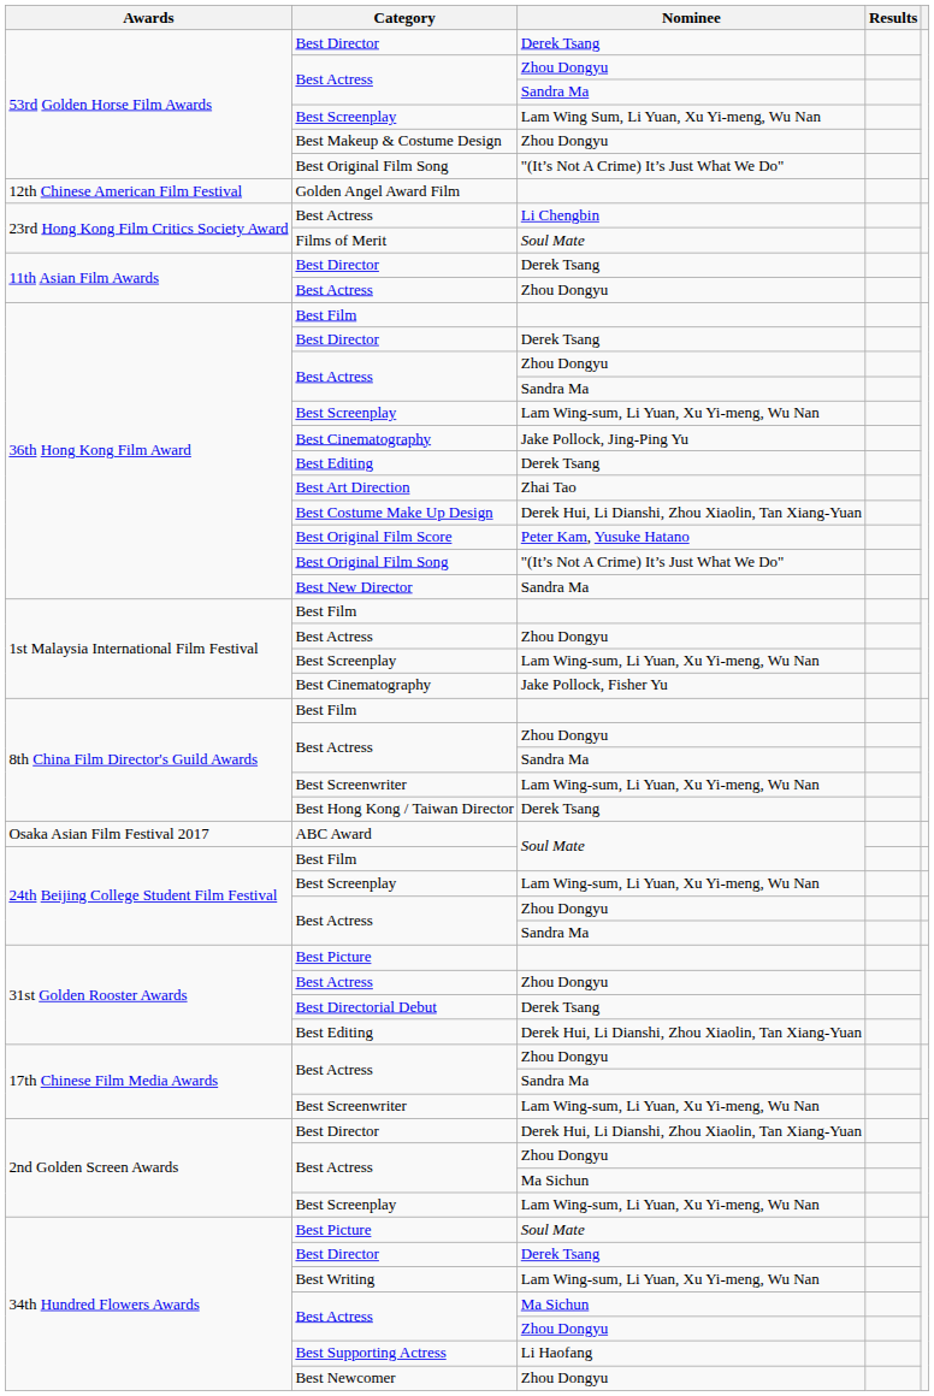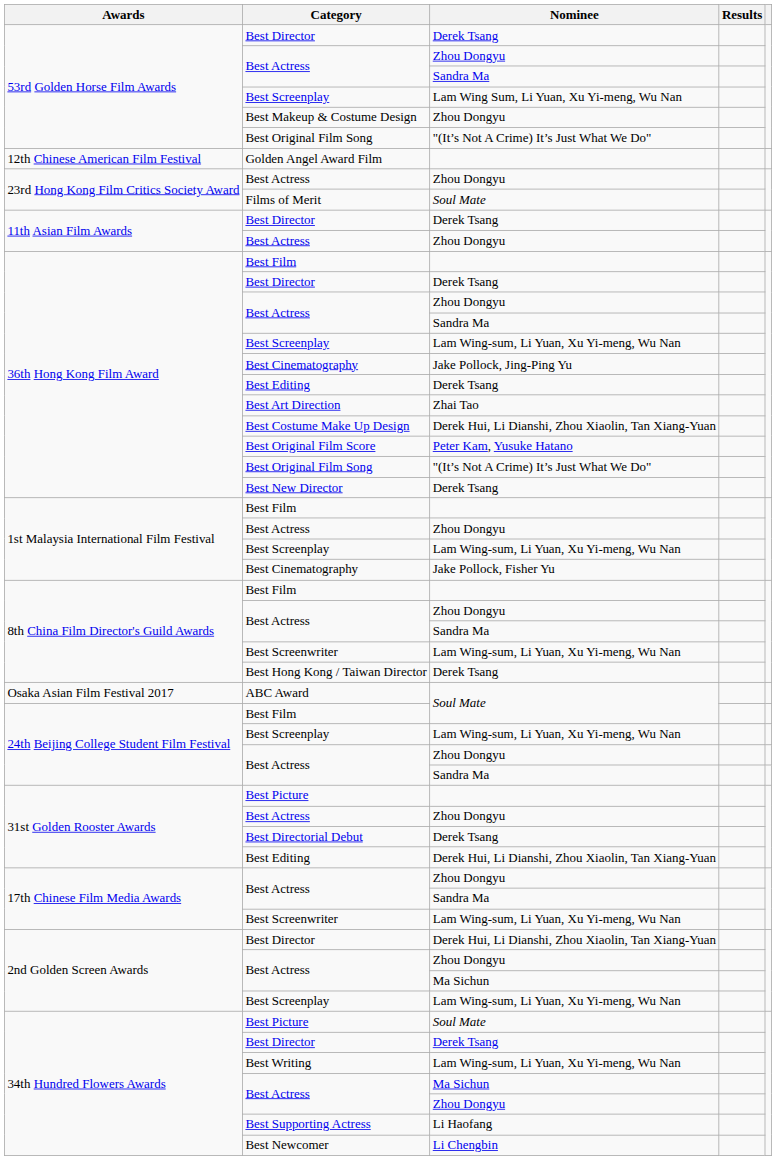 <table class="wikitable">
 <tr>
 <th>Awards</th>
 <th>Category</th>
 <th>Nominee</th>
 <th>Results</th>
 <th></th>
 </tr>
 <tr>
 <td rowspan=6><a href='#'>53rd</a> <a href='#'>Golden Horse Film Awards</a></td>
 <td><a href='#'>Best Director</a></td>
 <td><a href='#'>Derek Tsang</a></td>
 <td></td>
 <td rowspan=6></td>
 </tr>
 <tr>
 <td rowspan=2><a href='#'>Best Actress</a></td>
 <td><a href='#'>Zhou Dongyu</a></td>
 <td></td>
 </tr>
 <tr>
 <td><a href='#'>Sandra Ma</a></td>
 <td></td>
 </tr>
 <tr>
 <td><a href='#'>Best Screenplay</a></td>
 <td>Lam Wing Sum, Li Yuan, Xu Yi-meng, Wu Nan</td>
 <td></td>
 </tr>
 <tr>
 <td>Best Makeup & Costume Design</td>
 <td>Zhou Dongyu</td>
 <td></td>
 </tr>
 <tr>
 <td>Best Original Film Song</td>
 <td>"(It’s Not A Crime) It’s Just What We Do"</td>
 <td></td>
 </tr>
 <tr>
 <td>12th <a href='#'>Chinese American Film Festival</a></td>
 <td>Golden Angel Award Film</td>
 <td></td>
 <td></td>
 <td></td>
 </tr>
 <tr>
 <td rowspan=2>23rd <a href='#'>Hong Kong Film Critics Society Award</a></td>
 <td>Best Actress</td>
-<td><a href='#'>Li Chengbin</a></td>
+<td>Zhou Dongyu</td>
 <td></td>
 <td rowspan=2></td>
 </tr>
 <tr>
 <td>Films of Merit</td>
 <td><em>Soul Mate</em></td>
 <td></td>
 </tr>
 <tr>
 <td rowspan=2><a href='#'>11th</a> <a href='#'>Asian Film Awards</a></td>
 <td><a href='#'>Best Director</a></td>
 <td>Derek Tsang</td>
 <td></td>
 <td rowspan=2></td>
 </tr>
 <tr>
 <td><a href='#'>Best Actress</a></td>
 <td>Zhou Dongyu</td>
 <td></td>
 </tr>
 <tr>
 <td rowspan=12><a href='#'>36th</a> <a href='#'>Hong Kong Film Award</a></td>
 <td><a href='#'>Best Film</a></td>
 <td></td>
 <td></td>
 <td rowspan=12></td>
 </tr>
 <tr>
 <td><a href='#'>Best Director</a></td>
 <td>Derek Tsang</td>
 <td></td>
 </tr>
 <tr>
 <td rowspan=2><a href='#'>Best Actress</a></td>
 <td>Zhou Dongyu</td>
 <td></td>
 </tr>
 <tr>
 <td>Sandra Ma</td>
 <td></td>
 </tr>
 <tr>
 <td><a href='#'>Best Screenplay</a></td>
 <td>Lam Wing-sum, Li Yuan, Xu Yi-meng, Wu Nan</td>
 <td></td>
 </tr>
 <tr>
 <td><a href='#'>Best Cinematography</a></td>
 <td>Jake Pollock, Jing-Ping Yu</td>
 <td></td>
 </tr>
 <tr>
 <td><a href='#'>Best Editing</a></td>
 <td>Derek Tsang</td>
 <td></td>
 </tr>
 <tr>
 <td><a href='#'>Best Art Direction</a></td>
 <td>Zhai Tao</td>
 <td></td>
 </tr>
 <tr>
 <td><a href='#'>Best Costume Make Up Design</a></td>
 <td>Derek Hui, Li Dianshi, Zhou Xiaolin, Tan Xiang-Yuan</td>
 <td></td>
 </tr>
 <tr>
 <td><a href='#'>Best Original Film Score</a></td>
 <td><a href='#'>Peter Kam</a>, <a href='#'>Yusuke Hatano</a></td>
 <td></td>
 </tr>
 <tr>
 <td><a href='#'>Best Original Film Song</a></td>
 <td>"(It’s Not A Crime) It’s Just What We Do"</td>
 <td></td>
 </tr>
 <tr>
 <td><a href='#'>Best New Director</a></td>
-<td>Sandra Ma</td>
+<td>Derek Tsang</td>
 <td></td>
 </tr>
 <tr>
 <td rowspan=4>1st Malaysia International Film Festival</td>
 <td>Best Film</td>
 <td></td>
 <td></td>
 <td rowspan=4></td>
 </tr>
 <tr>
 <td>Best Actress</td>
 <td>Zhou Dongyu</td>
 <td></td>
 </tr>
 <tr>
 <td>Best Screenplay</td>
 <td>Lam Wing-sum, Li Yuan, Xu Yi-meng, Wu Nan</td>
 <td></td>
 </tr>
 <tr>
 <td>Best Cinematography</td>
 <td>Jake Pollock, Fisher Yu</td>
 <td></td>
 </tr>
 <tr>
 <td rowspan=5>8th <a href='#'>China Film Director's Guild Awards</a></td>
 <td>Best Film</td>
 <td></td>
 <td></td>
 <td rowspan=5></td>
 </tr>
 <tr>
 <td rowspan=2>Best Actress</td>
 <td>Zhou Dongyu</td>
 <td></td>
 </tr>
 <tr>
 <td>Sandra Ma</td>
 <td></td>
 </tr>
 <tr>
 <td>Best Screenwriter</td>
 <td>Lam Wing-sum, Li Yuan, Xu Yi-meng, Wu Nan</td>
 <td></td>
 </tr>
 <tr>
 <td>Best Hong Kong / Taiwan Director</td>
 <td>Derek Tsang</td>
 <td></td>
 </tr>
 <tr>
 <td>Osaka Asian Film Festival 2017</td>
 <td>ABC Award</td>
 <td rowspan=2><em>Soul Mate</em></td>
 <td></td>
 <td></td>
 </tr>
 <tr>
 <td rowspan=4><a href='#'>24th</a> <a href='#'>Beijing College Student Film Festival</a></td>
 <td>Best Film</td>
 <td></td>
 <td></td>
 </tr>
 <tr>
 <td>Best Screenplay</td>
 <td>Lam Wing-sum, Li Yuan, Xu Yi-meng, Wu Nan</td>
 <td></td>
 <td></td>
 </tr>
 <tr>
 <td rowspan=2>Best Actress</td>
 <td>Zhou Dongyu</td>
 <td></td>
 <td></td>
 </tr>
 <tr>
 <td>Sandra Ma</td>
 <td></td>
 <td></td>
 </tr>
 <tr>
 <td rowspan=4>31st <a href='#'>Golden Rooster Awards</a></td>
 <td><a href='#'>Best Picture</a></td>
 <td></td>
 <td></td>
 <td rowspan=4></td>
 </tr>
 <tr>
 <td><a href='#'>Best Actress</a></td>
 <td>Zhou Dongyu</td>
 <td></td>
 </tr>
 <tr>
 <td><a href='#'>Best Directorial Debut</a></td>
 <td>Derek Tsang</td>
 <td></td>
 </tr>
 <tr>
 <td>Best Editing</td>
 <td>Derek Hui, Li Dianshi, Zhou Xiaolin, Tan Xiang-Yuan</td>
 <td></td>
 </tr>
 <tr>
 <td rowspan=3>17th <a href='#'>Chinese Film Media Awards</a></td>
 <td rowspan=2>Best Actress</td>
 <td>Zhou Dongyu</td>
 <td></td>
 <td rowspan=3></td>
 </tr>
 <tr>
 <td>Sandra Ma</td>
 <td></td>
 </tr>
 <tr>
 <td>Best Screenwriter</td>
 <td>Lam Wing-sum, Li Yuan, Xu Yi-meng, Wu Nan</td>
 <td></td>
 </tr>
 <tr>
 <td rowspan=4>2nd Golden Screen Awards</td>
 <td>Best Director</td>
 <td>Derek Hui, Li Dianshi, Zhou Xiaolin, Tan Xiang-Yuan</td>
 <td></td>
 <td rowspan=4></td>
 </tr>
 <tr>
 <td rowspan=2>Best Actress</td>
 <td>Zhou Dongyu</td>
 <td></td>
 </tr>
 <tr>
 <td>Ma Sichun</td>
 <td></td>
 </tr>
 <tr>
 <td>Best Screenplay</td>
 <td>Lam Wing-sum, Li Yuan, Xu Yi-meng, Wu Nan</td>
 <td></td>
 </tr>
 <tr>
 <td rowspan=7>34th <a href='#'>Hundred Flowers Awards</a></td>
 <td><a href='#'>Best Picture</a></td>
 <td><em>Soul Mate</em></td>
 <td></td>
 <td rowspan=7></td>
 </tr>
 <tr>
 <td><a href='#'>Best Director</a></td>
 <td><a href='#'>Derek Tsang</a></td>
 <td></td>
 </tr>
 <tr>
 <td>Best Writing</td>
 <td>Lam Wing-sum, Li Yuan, Xu Yi-meng, Wu Nan</td>
 <td></td>
 </tr>
 <tr>
 <td rowspan=2><a href='#'>Best Actress</a></td>
 <td><a href='#'>Ma Sichun</a></td>
 <td></td>
 </tr>
 <tr>
 <td><a href='#'>Zhou Dongyu</a></td>
 <td></td>
 </tr>
 <tr>
 <td><a href='#'>Best Supporting Actress</a></td>
 <td>Li Haofang</td>
 <td></td>
 </tr>
 <tr>
 <td>Best Newcomer</td>
-<td>Zhou Dongyu</td>
+<td><a href='#'>Li Chengbin</a></td>
 <td></td>
 </tr>
 </table>
